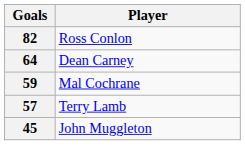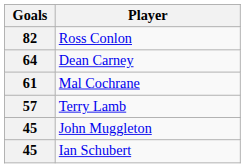 <table class="wikitable" style="text-align:left;">
 <tr>
 <th width=50>Goals</th>
 <th width=200>Player</th>
 </tr>
 <tr>
 <th>82</th>
 <td> <a href='#'>Ross Conlon</a></td>
 </tr>
 <tr>
 <th>64</th>
 <td> <a href='#'>Dean Carney</a></td>
 </tr>
 <tr>
-<th>59</th>
+<th>61</th>
 <td> <a href='#'>Mal Cochrane</a></td>
 </tr>
 <tr>
 <th>57</th>
 <td> <a href='#'>Terry Lamb</a></td>
 </tr>
 <tr>
 <th>45</th>
 <td> <a href='#'>John Muggleton</a></td>
 </tr>
+<tr>
+<th>45</th>
+<td> <a href='#'>Ian Schubert</a></td>
+</tr>
 </table>
